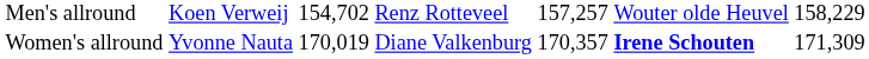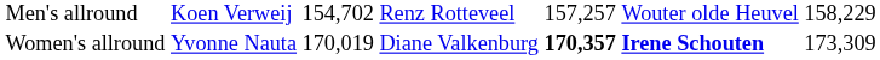 <table>
 <tr>
 <td>Men's allround</td>
 <td><a href='#'>Koen Verweij</a></td>
 <td>154,702</td>
 <td><a href='#'>Renz Rotteveel</a></td>
 <td>157,257</td>
 <td><a href='#'>Wouter olde Heuvel</a></td>
 <td>158,229</td>
 </tr>
 <tr>
 <td>Women's allround</td>
 <td><a href='#'>Yvonne Nauta</a></td>
 <td>170,019</td>
 <td><a href='#'>Diane Valkenburg</a></td>
-<td>170,357</td>
+<td><strong>170,357</strong></td>
 <td><strong><a href='#'>Irene Schouten</a></strong></td>
-<td>171,309</td>
+<td>173,309</td>
 </tr>
 </table>
